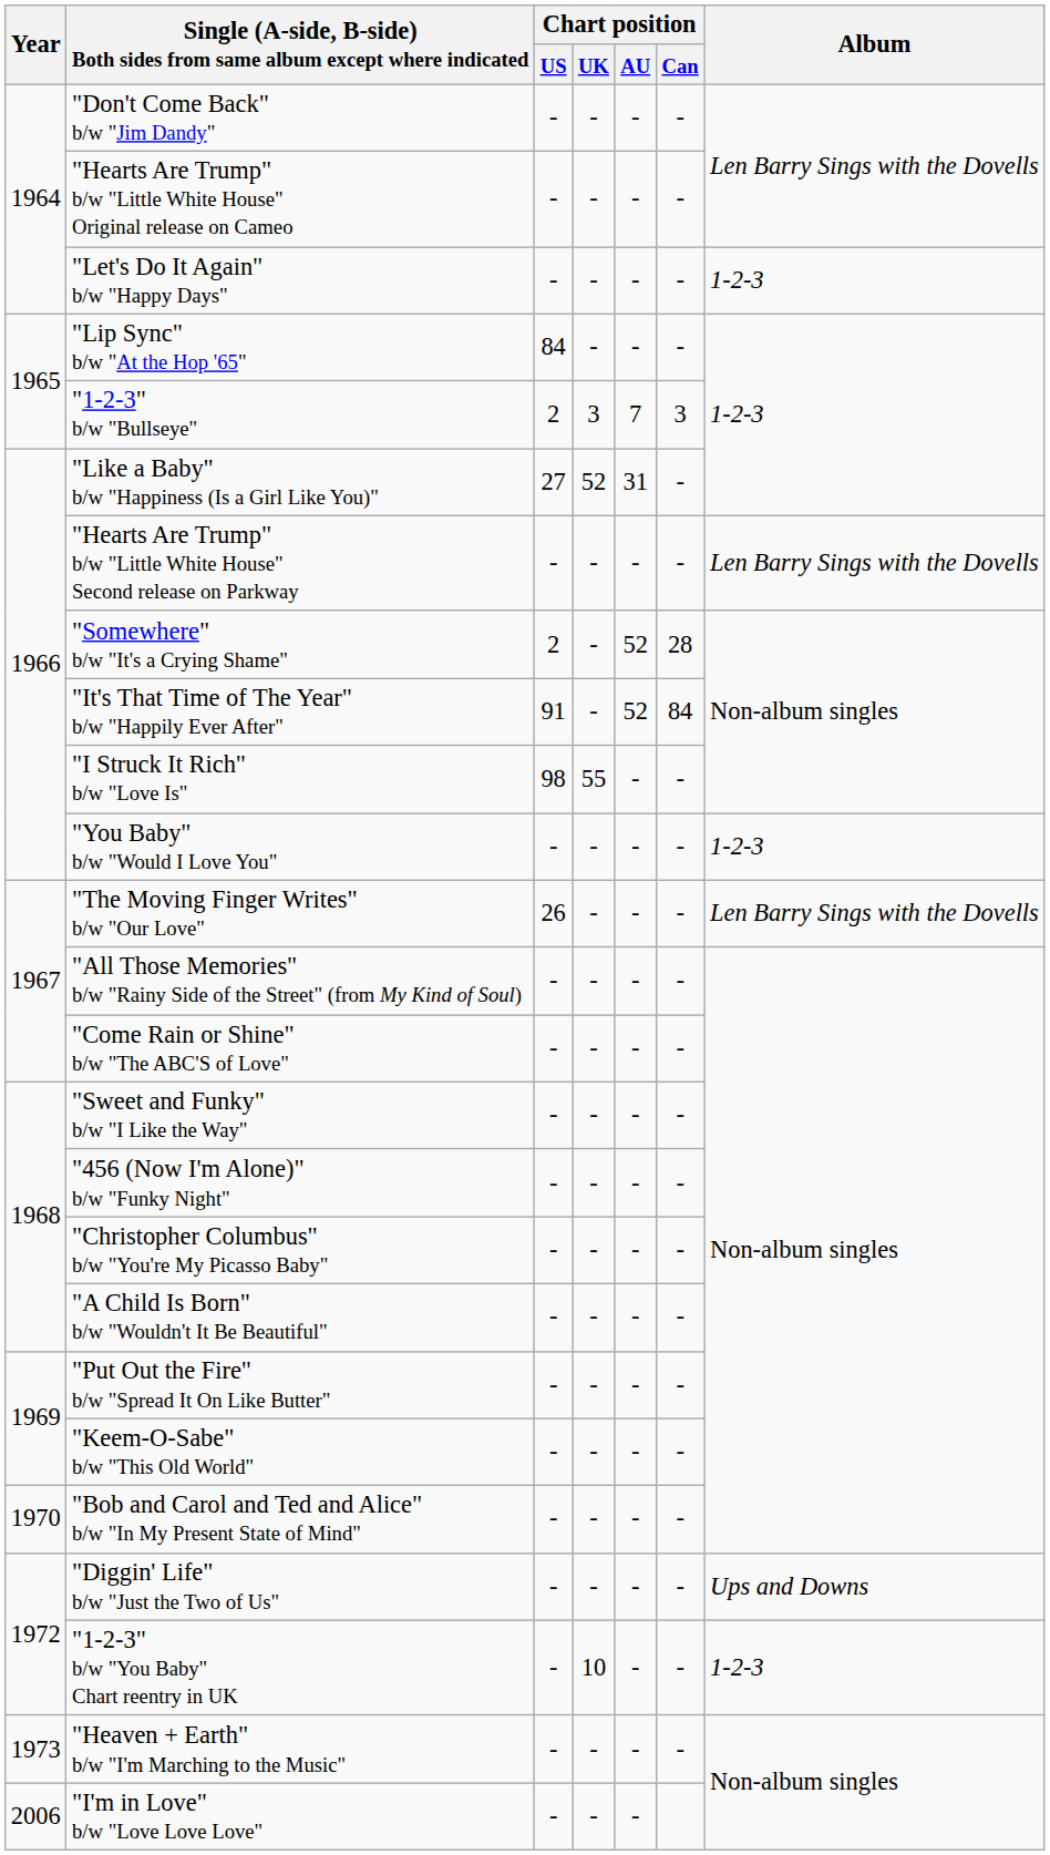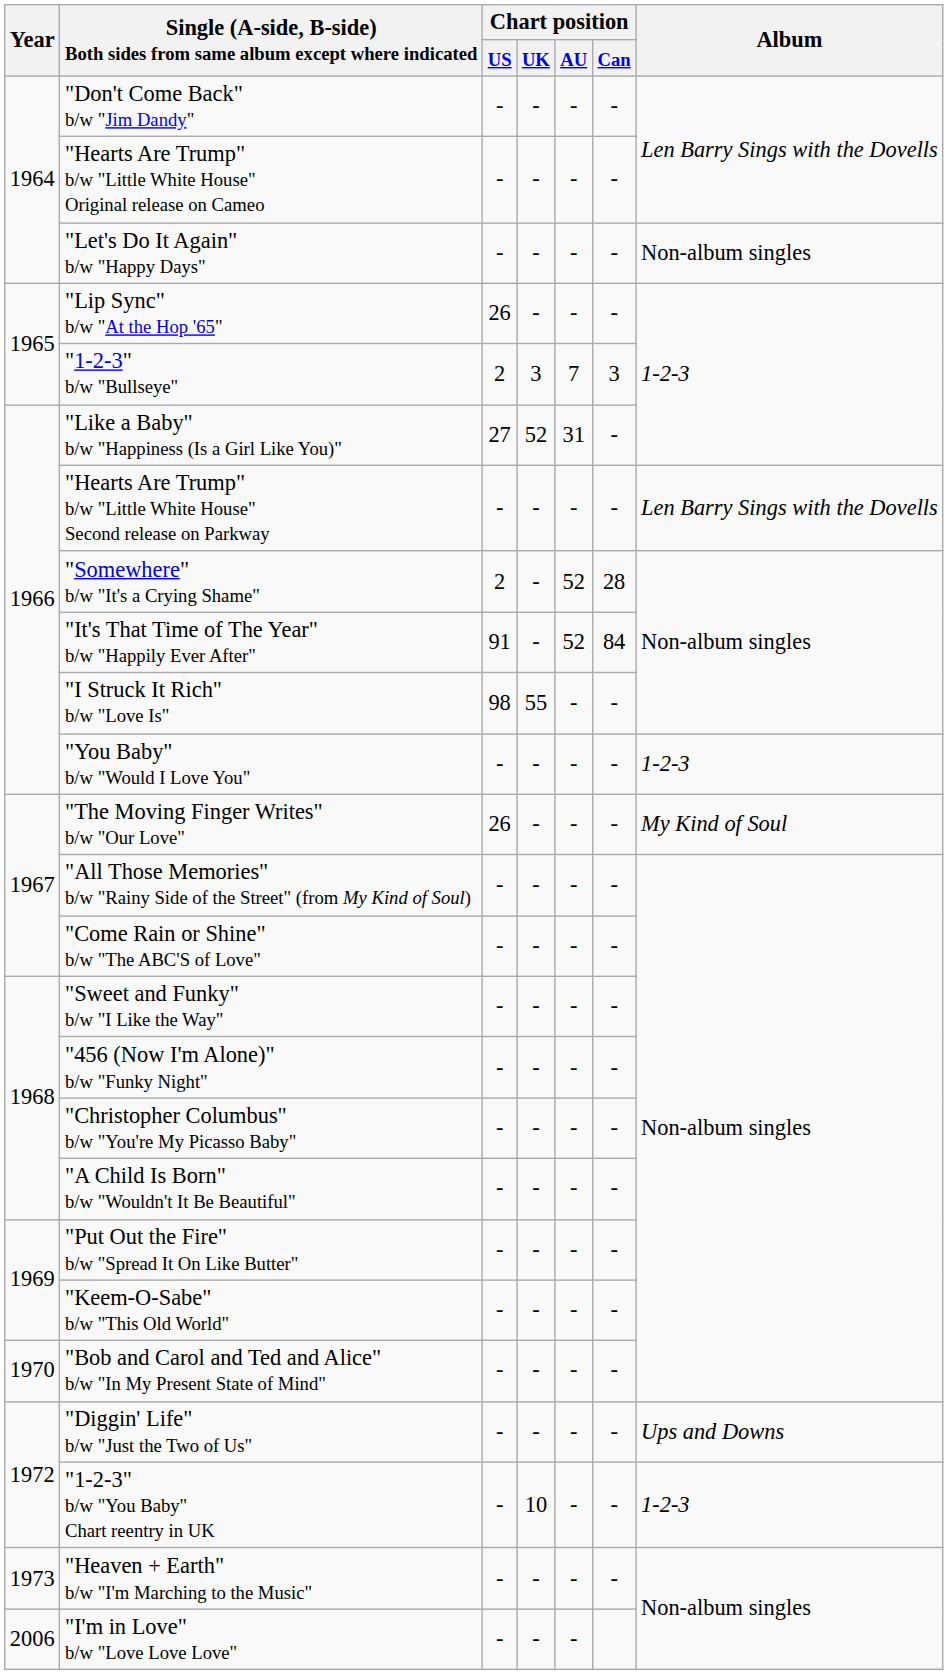 <table class="wikitable">
 <tr>
 <th rowspan="2">Year</th>
 <th rowspan="2">Single (A-side, B-side)<br><small>Both sides from same album except where indicated</small></th>
 <th colspan="4">Chart position</th>
 <th rowspan="2">Album</th>
 </tr>
 <tr>
 <th><small><a href='#'>US</a></small></th>
 <th><small><a href='#'>UK</a></small></th>
 <th><small><a href='#'>AU</a></small></th>
 <th><small><a href='#'>Can</a></small></th>
 </tr>
 <tr>
 <td rowspan="3">1964</td>
 <td>"Don't Come Back"<br><small>b/w "<a href='#'>Jim Dandy</a>"</small></td>
 <td style="text-align:center;">-</td>
 <td style="text-align:center;">-</td>
 <td style="text-align:center;">-</td>
 <td style="text-align:center;">-</td>
 <td style="text-align:left;" rowspan="2"><em>Len Barry Sings with the Dovells</em></td>
 </tr>
 <tr>
 <td>"Hearts Are Trump"<br><small>b/w "Little White House"<br>Original release on Cameo</small></td>
 <td style="text-align:center;">-</td>
 <td style="text-align:center;">-</td>
 <td style="text-align:center;">-</td>
 <td style="text-align:center;">-</td>
 </tr>
 <tr>
 <td>"Let's Do It Again"<br><small>b/w "Happy Days"</small></td>
 <td style="text-align:center;">-</td>
 <td style="text-align:center;">-</td>
 <td style="text-align:center;">-</td>
 <td style="text-align:center;">-</td>
-<td align="left"><em>1-2-3</em></td>
+<td align="left">Non-album singles</td>
 </tr>
 <tr>
 <td rowspan="2">1965</td>
 <td>"Lip Sync"<br><small>b/w "<a href='#'>At the Hop '65</a>"</small></td>
-<td style="text-align:center;">84</td>
+<td style="text-align:center;">26</td>
 <td style="text-align:center;">-</td>
 <td style="text-align:center;">-</td>
 <td style="text-align:center;">-</td>
 <td style="text-align:left;" rowspan="3"><em>1-2-3</em></td>
 </tr>
 <tr>
 <td>"<a href='#'>1-2-3</a>"<br><small>b/w "Bullseye"</small></td>
 <td style="text-align:center;">2</td>
 <td style="text-align:center;">3</td>
 <td style="text-align:center;">7</td>
 <td style="text-align:center;">3</td>
 </tr>
 <tr>
 <td rowspan="6">1966</td>
 <td>"Like a Baby"<br><small>b/w "Happiness (Is a Girl Like You)"</small></td>
 <td style="text-align:center;">27</td>
 <td style="text-align:center;">52</td>
 <td style="text-align:center;">31</td>
 <td style="text-align:center;">-</td>
 </tr>
 <tr>
 <td>"Hearts Are Trump"<br><small>b/w "Little White House"<br>Second release on Parkway</small></td>
 <td style="text-align:center;">-</td>
 <td style="text-align:center;">-</td>
 <td style="text-align:center;">-</td>
 <td style="text-align:center;">-</td>
 <td align="left"><em>Len Barry Sings with the Dovells</em></td>
 </tr>
 <tr>
 <td>"<a href='#'>Somewhere</a>"<br><small>b/w "It's a Crying Shame"</small></td>
 <td style="text-align:center;">2</td>
 <td style="text-align:center;">-</td>
 <td style="text-align:center;">52</td>
 <td style="text-align:center;">28</td>
 <td style="text-align:left;" rowspan="3">Non-album singles</td>
 </tr>
 <tr>
 <td>"It's That Time of The Year"<br><small>b/w "Happily Ever After"</small></td>
 <td style="text-align:center;">91</td>
 <td style="text-align:center;">-</td>
 <td style="text-align:center;">52</td>
 <td style="text-align:center;">84</td>
 </tr>
 <tr>
 <td>"I Struck It Rich"<br><small>b/w "Love Is"</small></td>
 <td style="text-align:center;">98</td>
 <td style="text-align:center;">55</td>
 <td style="text-align:center;">-</td>
 <td style="text-align:center;">-</td>
 </tr>
 <tr>
 <td>"You Baby"<br><small>b/w "Would I Love You"</small></td>
 <td style="text-align:center;">-</td>
 <td style="text-align:center;">-</td>
 <td style="text-align:center;">-</td>
 <td style="text-align:center;">-</td>
 <td align="left"><em>1-2-3</em></td>
 </tr>
 <tr>
 <td rowspan="3">1967</td>
 <td>"The Moving Finger Writes"<br><small>b/w "Our Love"</small></td>
 <td style="text-align:center;">26</td>
 <td style="text-align:center;">-</td>
 <td style="text-align:center;">-</td>
 <td style="text-align:center;">-</td>
-<td align="left"><em>Len Barry Sings with the Dovells</em></td>
+<td align="left"><em>My Kind of Soul</em></td>
 </tr>
 <tr>
 <td>"All Those Memories"<br><small>b/w "Rainy Side of the Street" (from <em>My Kind of Soul</em>)</small></td>
 <td style="text-align:center;">-</td>
 <td style="text-align:center;">-</td>
 <td style="text-align:center;">-</td>
 <td style="text-align:center;">-</td>
 <td style="text-align:left;" rowspan="9">Non-album singles</td>
 </tr>
 <tr>
 <td>"Come Rain or Shine"<br><small>b/w "The ABC'S of Love"</small></td>
 <td style="text-align:center;">-</td>
 <td style="text-align:center;">-</td>
 <td style="text-align:center;">-</td>
 <td style="text-align:center;">-</td>
 </tr>
 <tr>
 <td rowspan="4">1968</td>
 <td>"Sweet and Funky"<br><small>b/w "I Like the Way"</small></td>
 <td style="text-align:center;">-</td>
 <td style="text-align:center;">-</td>
 <td style="text-align:center;">-</td>
 <td style="text-align:center;">-</td>
 </tr>
 <tr>
 <td>"456 (Now I'm Alone)"<br><small>b/w "Funky Night"</small></td>
 <td style="text-align:center;">-</td>
 <td style="text-align:center;">-</td>
 <td style="text-align:center;">-</td>
 <td style="text-align:center;">-</td>
 </tr>
 <tr>
 <td>"Christopher Columbus"<br><small>b/w "You're My Picasso Baby"</small></td>
 <td style="text-align:center;">-</td>
 <td style="text-align:center;">-</td>
 <td style="text-align:center;">-</td>
 <td style="text-align:center;">-</td>
 </tr>
 <tr>
 <td>"A Child Is Born"<br><small>b/w "Wouldn't It Be Beautiful"</small></td>
 <td style="text-align:center;">-</td>
 <td style="text-align:center;">-</td>
 <td style="text-align:center;">-</td>
 <td style="text-align:center;">-</td>
 </tr>
 <tr>
 <td rowspan="2">1969</td>
 <td>"Put Out the Fire"<br><small>b/w "Spread It On Like Butter"</small></td>
 <td style="text-align:center;">-</td>
 <td style="text-align:center;">-</td>
 <td style="text-align:center;">-</td>
 <td style="text-align:center;">-</td>
 </tr>
 <tr>
 <td>"Keem-O-Sabe"<br><small>b/w "This Old World"</small></td>
 <td style="text-align:center;">-</td>
 <td style="text-align:center;">-</td>
 <td style="text-align:center;">-</td>
 <td style="text-align:center;">-</td>
 </tr>
 <tr>
 <td>1970</td>
 <td>"Bob and Carol and Ted and Alice"<br><small>b/w "In My Present State of Mind"</small></td>
 <td style="text-align:center;">-</td>
 <td style="text-align:center;">-</td>
 <td style="text-align:center;">-</td>
 <td style="text-align:center;">-</td>
 </tr>
 <tr>
 <td rowspan="2">1972</td>
 <td>"Diggin' Life"<br><small>b/w "Just the Two of Us"</small></td>
 <td style="text-align:center;">-</td>
 <td style="text-align:center;">-</td>
 <td style="text-align:center;">-</td>
 <td style="text-align:center;">-</td>
 <td align="left"><em>Ups and Downs</em></td>
 </tr>
 <tr>
 <td>"1-2-3"<br><small>b/w "You Baby"<br>Chart reentry in UK</small></td>
 <td style="text-align:center;">-</td>
 <td style="text-align:center;">10</td>
 <td style="text-align:center;">-</td>
 <td style="text-align:center;">-</td>
 <td align="left"><em>1-2-3</em></td>
 </tr>
 <tr>
 <td>1973</td>
 <td>"Heaven + Earth"<br><small>b/w "I'm Marching to the Music"</small></td>
 <td style="text-align:center;">-</td>
 <td style="text-align:center;">-</td>
 <td style="text-align:center;">-</td>
 <td style="text-align:center;">-</td>
 <td style="text-align:left;" rowspan="2">Non-album singles</td>
 </tr>
 <tr>
 <td>2006</td>
 <td>"I'm in Love"<br><small>b/w "Love Love Love"</small></td>
 <td style="text-align:center;">-</td>
 <td style="text-align:center;">-</td>
 <td style="text-align:center;">-</td>
 </tr>
 </table>
